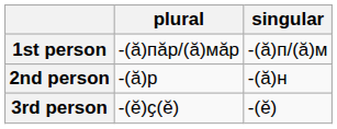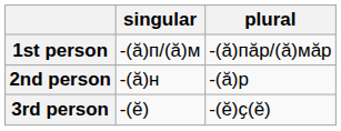 <table class="wikitable">
 <tr>
 <th></th>
+<th>singular</th>
 <th>plural</th>
-<th>singular</th>
 </tr>
 <tr>
 <th>1st person</th>
+<td>-(ӑ)п/(ӑ)м</td>
 <td>-(ӑ)пӑр/(ӑ)мӑр</td>
-<td>-(ӑ)п/(ӑ)м</td>
 </tr>
 <tr>
 <th>2nd person</th>
+<td>-(ӑ)н</td>
 <td>-(ӑ)р</td>
-<td>-(ӑ)н</td>
 </tr>
 <tr>
 <th>3rd person</th>
+<td>-(ӗ)</td>
 <td>-(ӗ)ҫ(ӗ)</td>
-<td>-(ӗ)</td>
 </tr>
 </table>
